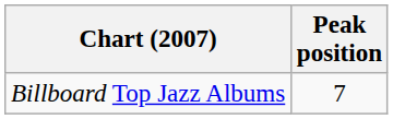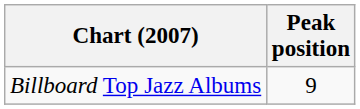 <table class="wikitable">
 <tr>
 <th>Chart (2007)</th>
 <th>Peak<br>position</th>
 </tr>
 <tr>
 <td><em>Billboard</em> <a href='#'>Top Jazz Albums</a></td>
-<td style="text-align:center">7</td>
+<td style="text-align:center">9</td>
 </tr>
 </table>
